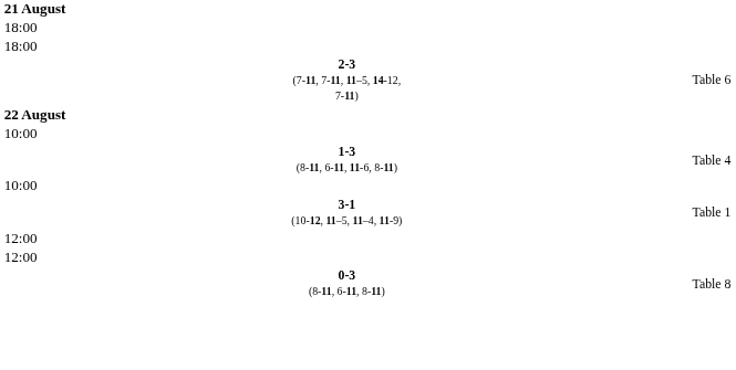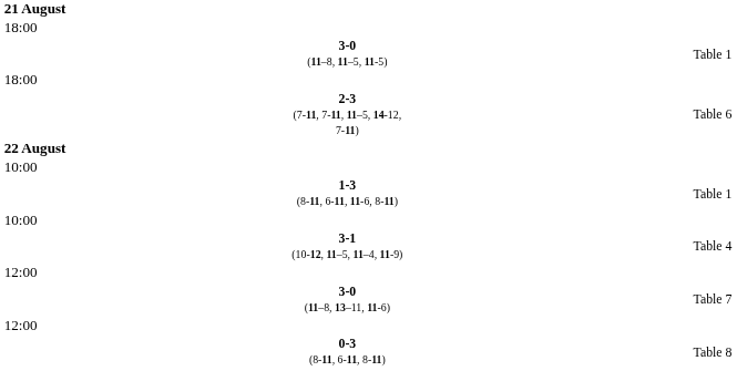 <table style="width:100%;" cellspacing="1">
 <tr>
 <th width=25%></th>
 <th width=10%></th>
 <th width=25%></th>
 </tr>
 <tr>
 <td><strong>21 August</strong></td>
 </tr>
 <tr>
 <td>18:00</td>
+</tr>
+<tr style=font-size:90%>
+<td align=right><strong></strong></td>
+<td align=center><strong> 3-0 </strong><br><small>(<strong>11</strong>–8, <strong>11</strong>–5, <strong>11</strong>-5)</small></td>
+<td></td>
+<td>Table 1</td>
 </tr>
 <tr>
 <td>18:00</td>
 </tr>
 <tr style=font-size:90%>
 <td align=right></td>
 <td align=center><strong> 2-3 </strong><br><small>(7-<strong>11</strong>, 7-<strong>11</strong>, <strong>11</strong>–5, <strong>14</strong>-12, 7-<strong>11</strong>)</small></td>
 <td><strong></strong></td>
 <td>Table 6</td>
 </tr>
 <tr>
 <td><strong>22 August</strong></td>
 </tr>
 <tr>
 <td>10:00</td>
 </tr>
 <tr style=font-size:90%>
 <td align=right></td>
 <td align=center><strong> 1-3 </strong><br><small>(8-<strong>11</strong>, 6-<strong>11</strong>, <strong>11</strong>-6, 8-<strong>11</strong>)</small></td>
 <td><strong></strong></td>
-<td>Table 4</td>
+<td>Table 1</td>
 </tr>
 <tr>
 <td>10:00</td>
 </tr>
 <tr style=font-size:90%>
 <td align=right><strong></strong></td>
 <td align=center><strong> 3-1 </strong><br><small>(10-<strong>12</strong>, <strong>11</strong>–5, <strong>11</strong>–4, <strong>11</strong>-9)</small></td>
 <td></td>
-<td>Table 1</td>
+<td>Table 4</td>
 </tr>
 <tr>
 <td>12:00</td>
+</tr>
+<tr style=font-size:90%>
+<td align=right><strong></strong></td>
+<td align=center><strong> 3-0 </strong><br><small>(<strong>11</strong>–8, <strong>13</strong>–11, <strong>11</strong>-6)</small></td>
+<td></td>
+<td>Table 7</td>
 </tr>
 <tr>
 <td>12:00</td>
 </tr>
 <tr style=font-size:90%>
 <td align=right></td>
 <td align=center><strong> 0-3 </strong><br><small>(8-<strong>11</strong>, 6-<strong>11</strong>, 8-<strong>11</strong>)</small></td>
 <td><strong></strong></td>
 <td>Table 8</td>
 </tr>
 </table>
